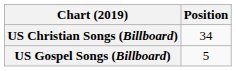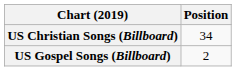 <table class="wikitable plainrowheaders sortable" style="text-align:center">
 <tr>
 <th scope="col">Chart (2019)</th>
 <th scope="col">Position</th>
 </tr>
 <tr>
 <th scope="row">US Christian Songs (<em>Billboard</em>)</th>
 <td>34</td>
 </tr>
 <tr>
 <th scope="row">US Gospel Songs (<em>Billboard</em>)</th>
-<td>5</td>
+<td>2</td>
 </tr>
 </table>
